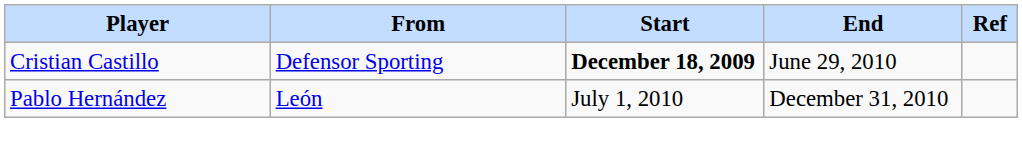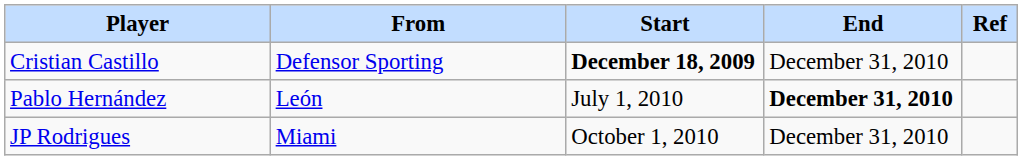 <table class="wikitable" style="text-align:left; font-size:95%;">
 <tr>
 <th style="background:#c2ddff; width:170px;">Player</th>
 <th style="background:#c2ddff; width:190px;">From</th>
 <th style="background:#c2ddff; width:125px;">Start</th>
 <th style="background:#c2ddff; width:125px;">End</th>
 <th style="background:#c2ddff; width:30px;">Ref</th>
 </tr>
 <tr>
 <td> <a href='#'>Cristian Castillo</a></td>
 <td> <a href='#'>Defensor Sporting</a></td>
 <td><strong>December 18, 2009</strong></td>
-<td>June 29, 2010</td>
+<td>December 31, 2010</td>
 <td></td>
 </tr>
 <tr>
 <td> <a href='#'>Pablo Hernández</a></td>
 <td> <a href='#'>León</a></td>
 <td>July 1, 2010</td>
+<td><strong>December 31, 2010</strong></td>
+<td></td>
+</tr>
+<tr>
+<td> <a href='#'>JP Rodrigues</a></td>
+<td> <a href='#'>Miami</a></td>
+<td>October 1, 2010</td>
 <td>December 31, 2010</td>
 <td></td>
 </tr>
 </table>
